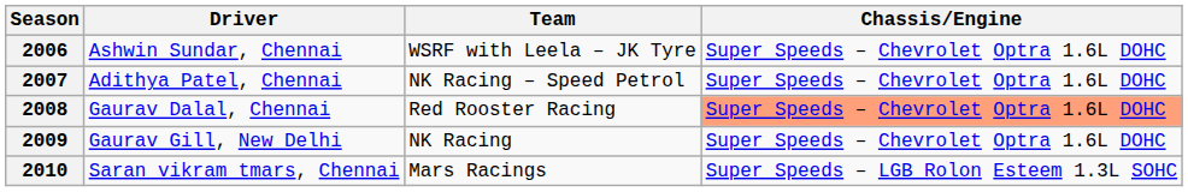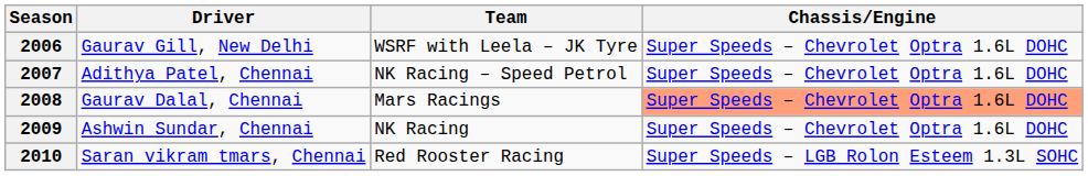 <table class="wikitable" style="font-size:85%;">
 <tr>
 <th>Season</th>
 <th>Driver</th>
 <th>Team</th>
 <th>Chassis/Engine</th>
 </tr>
 <tr>
 <th>2006</th>
-<td> <a href='#'>Ashwin Sundar</a>, <a href='#'>Chennai</a></td>
+<td> <a href='#'>Gaurav Gill</a>, <a href='#'>New Delhi</a></td>
 <td>WSRF with Leela – JK Tyre</td>
 <td><a href='#'>Super Speeds</a> – <a href='#'>Chevrolet</a> <a href='#'>Optra</a> 1.6L <a href='#'>DOHC</a></td>
 </tr>
 <tr>
 <th>2007</th>
 <td> <a href='#'>Adithya Patel</a>, <a href='#'>Chennai</a></td>
 <td>NK Racing – Speed Petrol</td>
 <td><a href='#'>Super Speeds</a> – <a href='#'>Chevrolet</a> <a href='#'>Optra</a> 1.6L <a href='#'>DOHC</a></td>
 </tr>
 <tr>
 <th>2008</th>
 <td> <a href='#'>Gaurav Dalal</a>, <a href='#'>Chennai</a></td>
-<td>Red Rooster Racing</td>
+<td>Mars Racings</td>
 <td style="background: lightsalmon;"><a href='#'>Super Speeds</a> – <a href='#'>Chevrolet</a> <a href='#'>Optra</a> 1.6L <a href='#'>DOHC</a></td>
 </tr>
 <tr>
 <th>2009</th>
-<td> <a href='#'>Gaurav Gill</a>, <a href='#'>New Delhi</a></td>
+<td> <a href='#'>Ashwin Sundar</a>, <a href='#'>Chennai</a></td>
 <td>NK Racing</td>
 <td><a href='#'>Super Speeds</a> – <a href='#'>Chevrolet</a> <a href='#'>Optra</a> 1.6L <a href='#'>DOHC</a></td>
 </tr>
 <tr>
 <th>2010</th>
 <td> <a href='#'>Saran vikram tmars</a>, <a href='#'>Chennai</a></td>
-<td>Mars Racings</td>
+<td>Red Rooster Racing</td>
 <td><a href='#'>Super Speeds</a> – <a href='#'>LGB Rolon</a> <a href='#'>Esteem</a> 1.3L <a href='#'>SOHC</a></td>
 </tr>
 </table>
